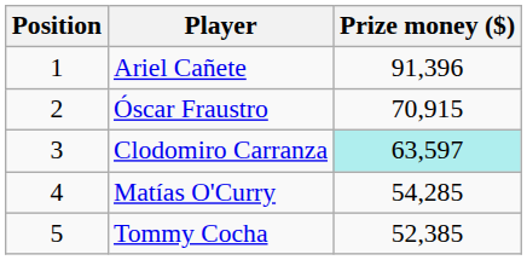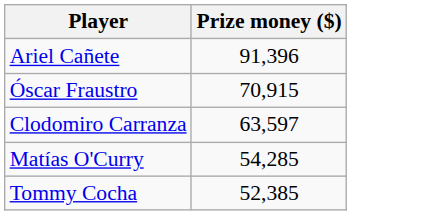 <table class=wikitable>
 <tr>
-<th>Position</th>
 <th>Player</th>
 <th>Prize money ($)</th>
 </tr>
 <tr>
-<td align=center>1</td>
 <td> <a href='#'>Ariel Cañete</a></td>
 <td align=center>91,396</td>
 </tr>
 <tr>
-<td align=center>2</td>
 <td> <a href='#'>Óscar Fraustro</a></td>
 <td align=center>70,915</td>
 </tr>
 <tr>
-<td align=center>3</td>
 <td> <a href='#'>Clodomiro Carranza</a></td>
-<td align=center style="background: paleturquoise;">63,597</td>
+<td align=center>63,597</td>
 </tr>
 <tr>
-<td align=center>4</td>
 <td> <a href='#'>Matías O'Curry</a></td>
 <td align=center>54,285</td>
 </tr>
 <tr>
-<td align=center>5</td>
 <td> <a href='#'>Tommy Cocha</a></td>
 <td align=center>52,385</td>
 </tr>
 </table>
